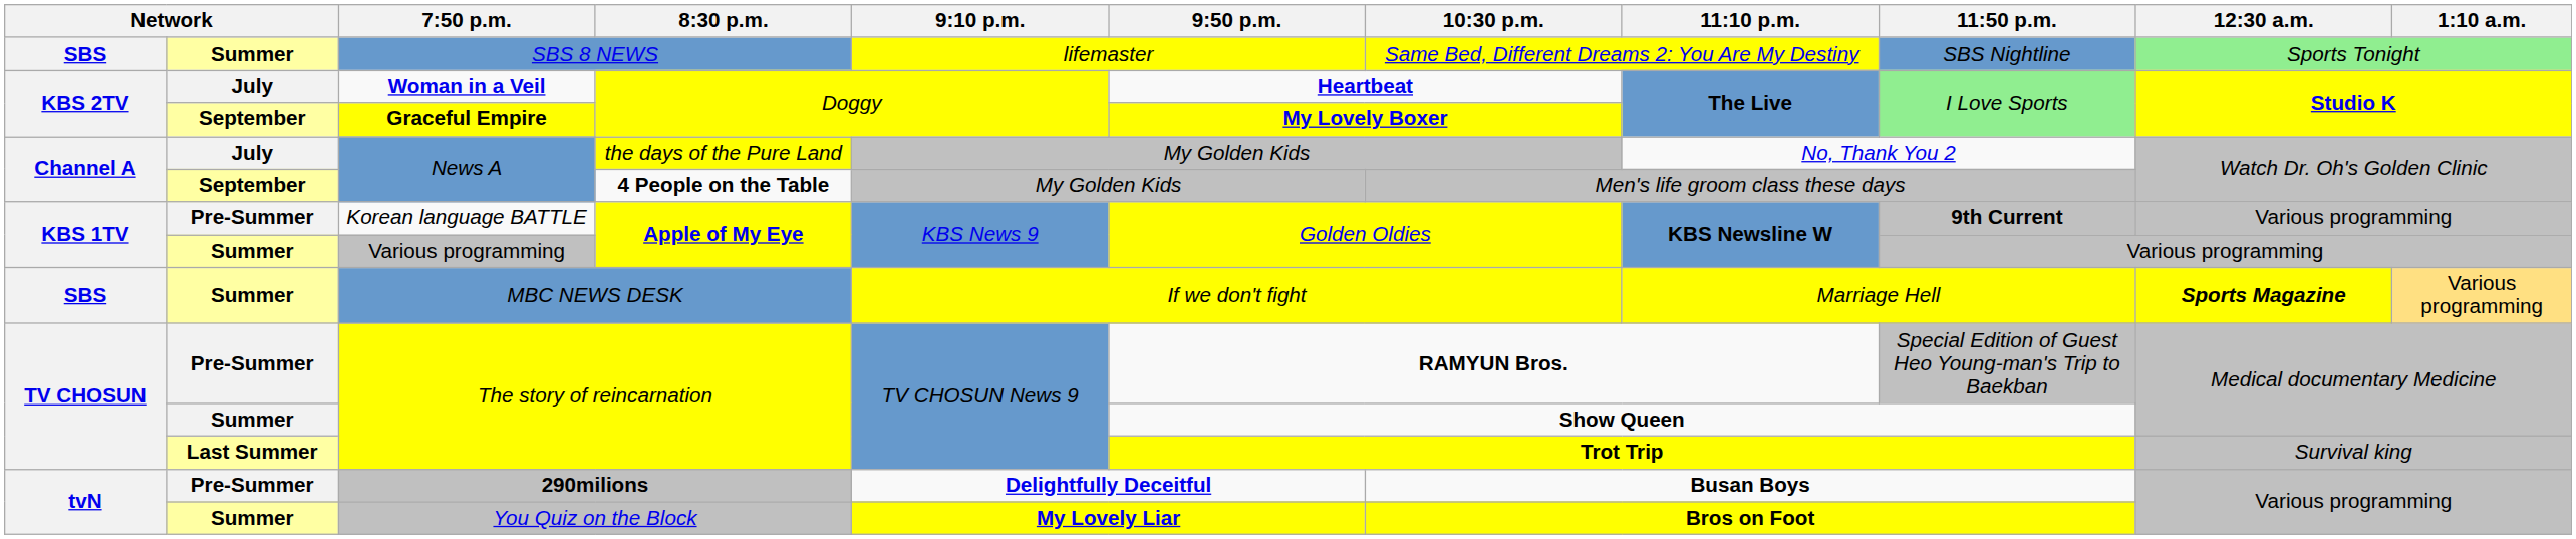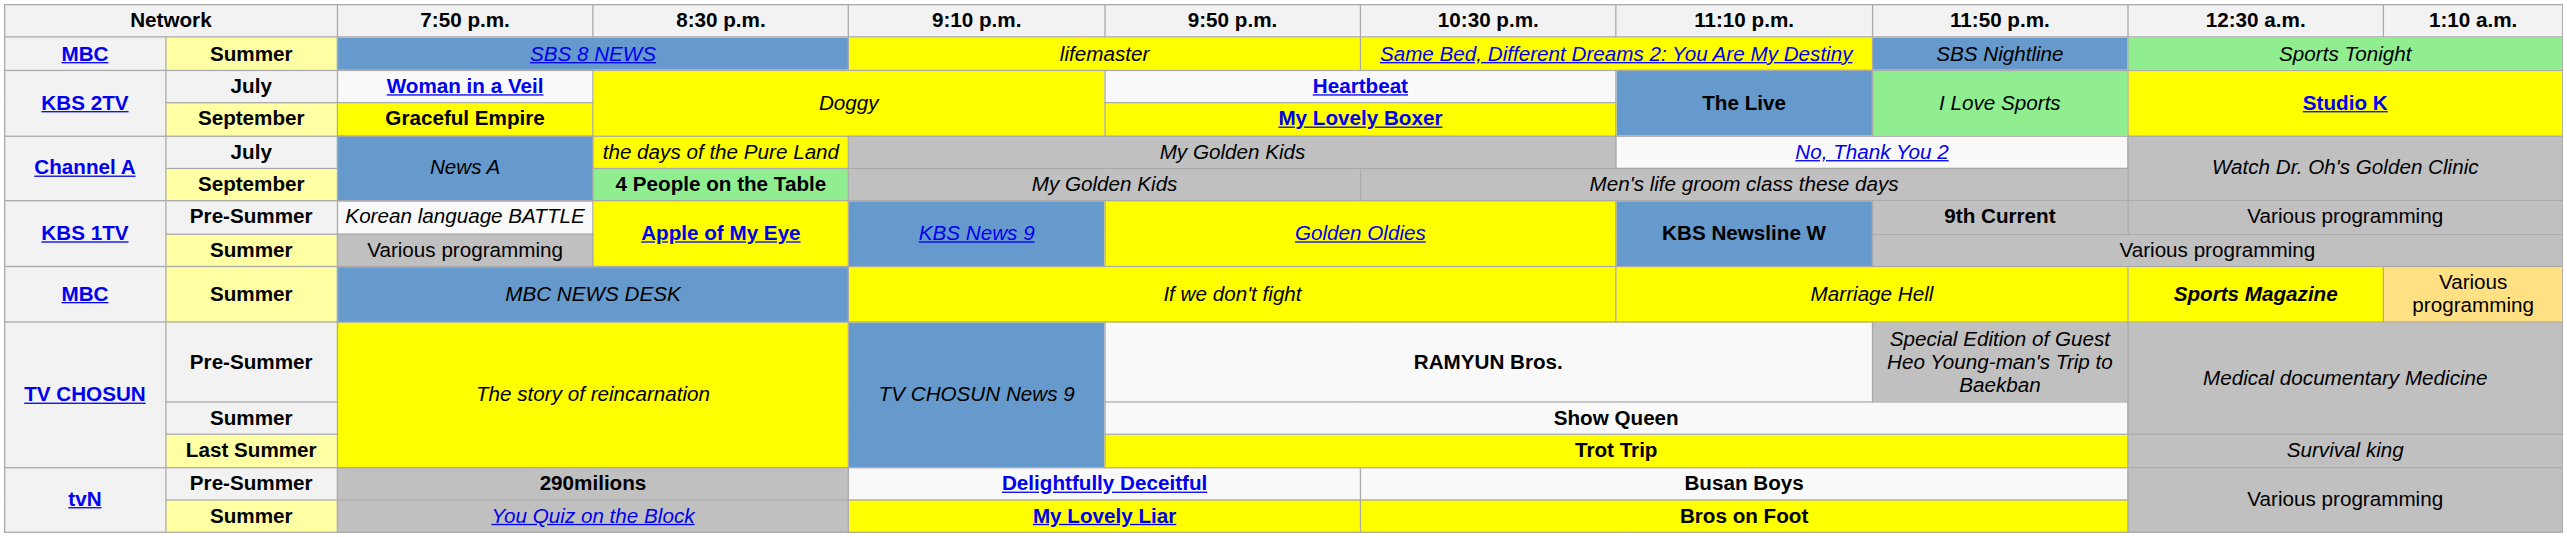 <table class="wikitable" style="width:100%;margin-right:0;text-align:center">
 <tr>
 <th colspan="2" style="width:13%;">Network</th>
 <th style="width:10%;">7:50 p.m.</th>
 <th style="width:10%;">8:30 p.m.</th>
 <th style="width:10%;">9:10 p.m.</th>
 <th style="width:10%;">9:50 p.m.</th>
 <th style="width:10%;">10:30 p.m.</th>
 <th style="width:10%;">11:10 p.m.</th>
 <th style="width:10%;">11:50 p.m.</th>
 <th style="width:10%;">12:30 a.m.</th>
 <th style="width:10%;">1:10 a.m.</th>
 </tr>
 <tr>
-<th rowspan="1"><a href='#'>SBS</a></th>
+<th rowspan="1"><a href='#'>MBC</a></th>
 <th style="background:#FFFFA3;">Summer</th>
 <td colspan="2" style="background:#6699CC;"><em><a href='#'>SBS 8 NEWS</a></em></td>
 <td colspan="2" style="background:yellow;"><em>lifemaster</em></td>
 <td colspan="2" style="background:yellow;"><em><a href='#'>Same Bed, Different Dreams 2: You Are My Destiny</a></em></td>
 <td colspan="1" style="background:#6699CC;"><em>SBS Nightline</em></td>
 <td colspan="2" style="background:lightgreen;"><em>Sports Tonight</em></td>
 </tr>
 <tr>
 <th rowspan="2"><a href='#'>KBS 2TV</a></th>
 <th>July</th>
 <td colspan="1"><strong><a href='#'>Woman in a Veil</a></strong></td>
 <td rowspan="2" colspan="2" style="background:yellow;"><em>Doggy</em></td>
 <td colspan="2"><strong><a href='#'>Heartbeat</a></strong></td>
 <td rowspan="2" style="background:#6699CC;"><strong>The Live</strong></td>
 <td rowspan="2" style="background:lightgreen;"><em>I Love Sports</em></td>
 <td rowspan="2" colspan="2" style="background:yellow;"><strong><a href='#'>Studio K</a></strong></td>
 </tr>
 <tr>
 <th style="background:#FFFFA3;">September</th>
 <td colspan="1" style="background:yellow;"><strong>Graceful Empire</strong></td>
 <td colspan="2" style="background:yellow;"><strong><a href='#'>My Lovely Boxer</a></strong></td>
 </tr>
 <tr>
 <th rowspan="2"><a href='#'>Channel A</a></th>
 <th>July</th>
 <td rowspan="2" style="background:#6699CC;"><em>News A</em> </td>
 <td colspan="1" style="background:yellow;"><em>the days of the Pure Land</em></td>
 <td colspan="3" style="background:#C0C0C0;"><em>My Golden Kids</em> </td>
 <td colspan="2"><em><a href='#'>No, Thank You 2</a></em></td>
 <td rowspan="2" colspan="2" style="background:#C0C0C0;"><em>Watch Dr. Oh's Golden Clinic</em> </td>
 </tr>
 <tr>
 <th style="background:#FFFFA3;">September</th>
-<td><strong>4 People on the Table</strong></td>
+<td style="background: lightgreen;"><strong>4 People on the Table</strong></td>
 <td colspan="2" style="background:#C0C0C0;"><em>My Golden Kids</em> </td>
 <td colspan="3" style="background:#C0C0C0;"><em>Men's life groom class these days</em> </td>
 </tr>
 <tr>
 <th rowspan="2"><a href='#'>KBS 1TV</a></th>
 <th>Pre-Summer</th>
 <td colspan="1"><em>Korean language BATTLE</em></td>
 <td rowspan="2" style="background:yellow"><strong><a href='#'>Apple of My Eye</a></strong></td>
 <td rowspan="2" style="background:#6699CC"><em><a href='#'>KBS News 9</a></em></td>
 <td rowspan="2" colspan="2" style="background:yellow"><em><a href='#'>Golden Oldies</a></em></td>
 <td rowspan="2" colspan="1" style="background:#6699CC"><strong>KBS Newsline W</strong></td>
 <td colspan="1" style="background:#C0C0C0"><strong>9th Current</strong> </td>
 <td colspan="2" style="background:#C0C0C0">Various programming</td>
 </tr>
 <tr>
 <th style="background:#FFFFA3;">Summer</th>
 <td style="background:#C0C0C0">Various programming</td>
 <td colspan="3" style="background:#C0C0C0">Various programming</td>
 </tr>
 <tr>
-<th rowspan="1"><a href='#'>SBS</a></th>
+<th rowspan="1"><a href='#'>MBC</a></th>
 <th style="background:#FFFFA3;">Summer</th>
 <td colspan="2" style="background:#6699CC;"><em>MBC NEWS DESK</em> </td>
 <td colspan="3" style="background:yellow"><em>If we don't fight</em></td>
 <td colspan="2" style="background:yellow"><em>Marriage Hell</em></td>
 <td colspan="1" style="background:yellow"><strong><em>Sports Magazine</em></strong></td>
 <td style="background:#FFE082;">Various programming</td>
 </tr>
 <tr>
 <th rowspan="3"><a href='#'>TV CHOSUN</a></th>
 <th>Pre-Summer</th>
 <td colspan="2" rowspan="3" style="background:yellow;"><em>The story of reincarnation</em></td>
 <td rowspan="3" style="background:#6699CC;"><em>TV CHOSUN News 9</em></td>
 <td colspan="3"><strong>RAMYUN Bros.</strong></td>
 <td style="background:#C0C0C0;"><em>Special Edition of Guest Heo Young-man's Trip to Baekban</em></td>
 <td colspan="2" rowspan="2" style="background:#C0C0C0;"><em>Medical documentary Medicine</em> </td>
 </tr>
 <tr>
 <th>Summer</th>
 <td colspan="4"><strong>Show Queen</strong></td>
 </tr>
 <tr>
 <th style="background:#FFFFA3;">Last Summer</th>
 <td colspan="4" style="background:yellow"><strong>Trot Trip</strong></td>
 <td colspan="2" style="background:#C0C0C0;"><em>Survival king</em> </td>
 </tr>
 <tr>
 <th rowspan="2"><a href='#'>tvN</a></th>
 <th>Pre-Summer</th>
 <td colspan="2" style="background:#C0C0C0;"><strong>290milions</strong></td>
 <td colspan="2"><strong><a href='#'>Delightfully Deceitful</a></strong></td>
 <td colspan="3"><strong>Busan Boys</strong></td>
 <td colspan="2" rowspan="2" style="background:#C0C0C0;">Various programming</td>
 </tr>
 <tr>
 <th style="background:#FFFFA3;">Summer</th>
 <td colspan="2" style="background:#C0C0C0;"><em><a href='#'>You Quiz on the Block</a></em></td>
 <td colspan="2" style="background:yellow;"><strong><a href='#'>My Lovely Liar</a></strong></td>
 <td colspan="3" style="background:yellow;"><strong>Bros on Foot</strong></td>
 </tr>
 </table>
